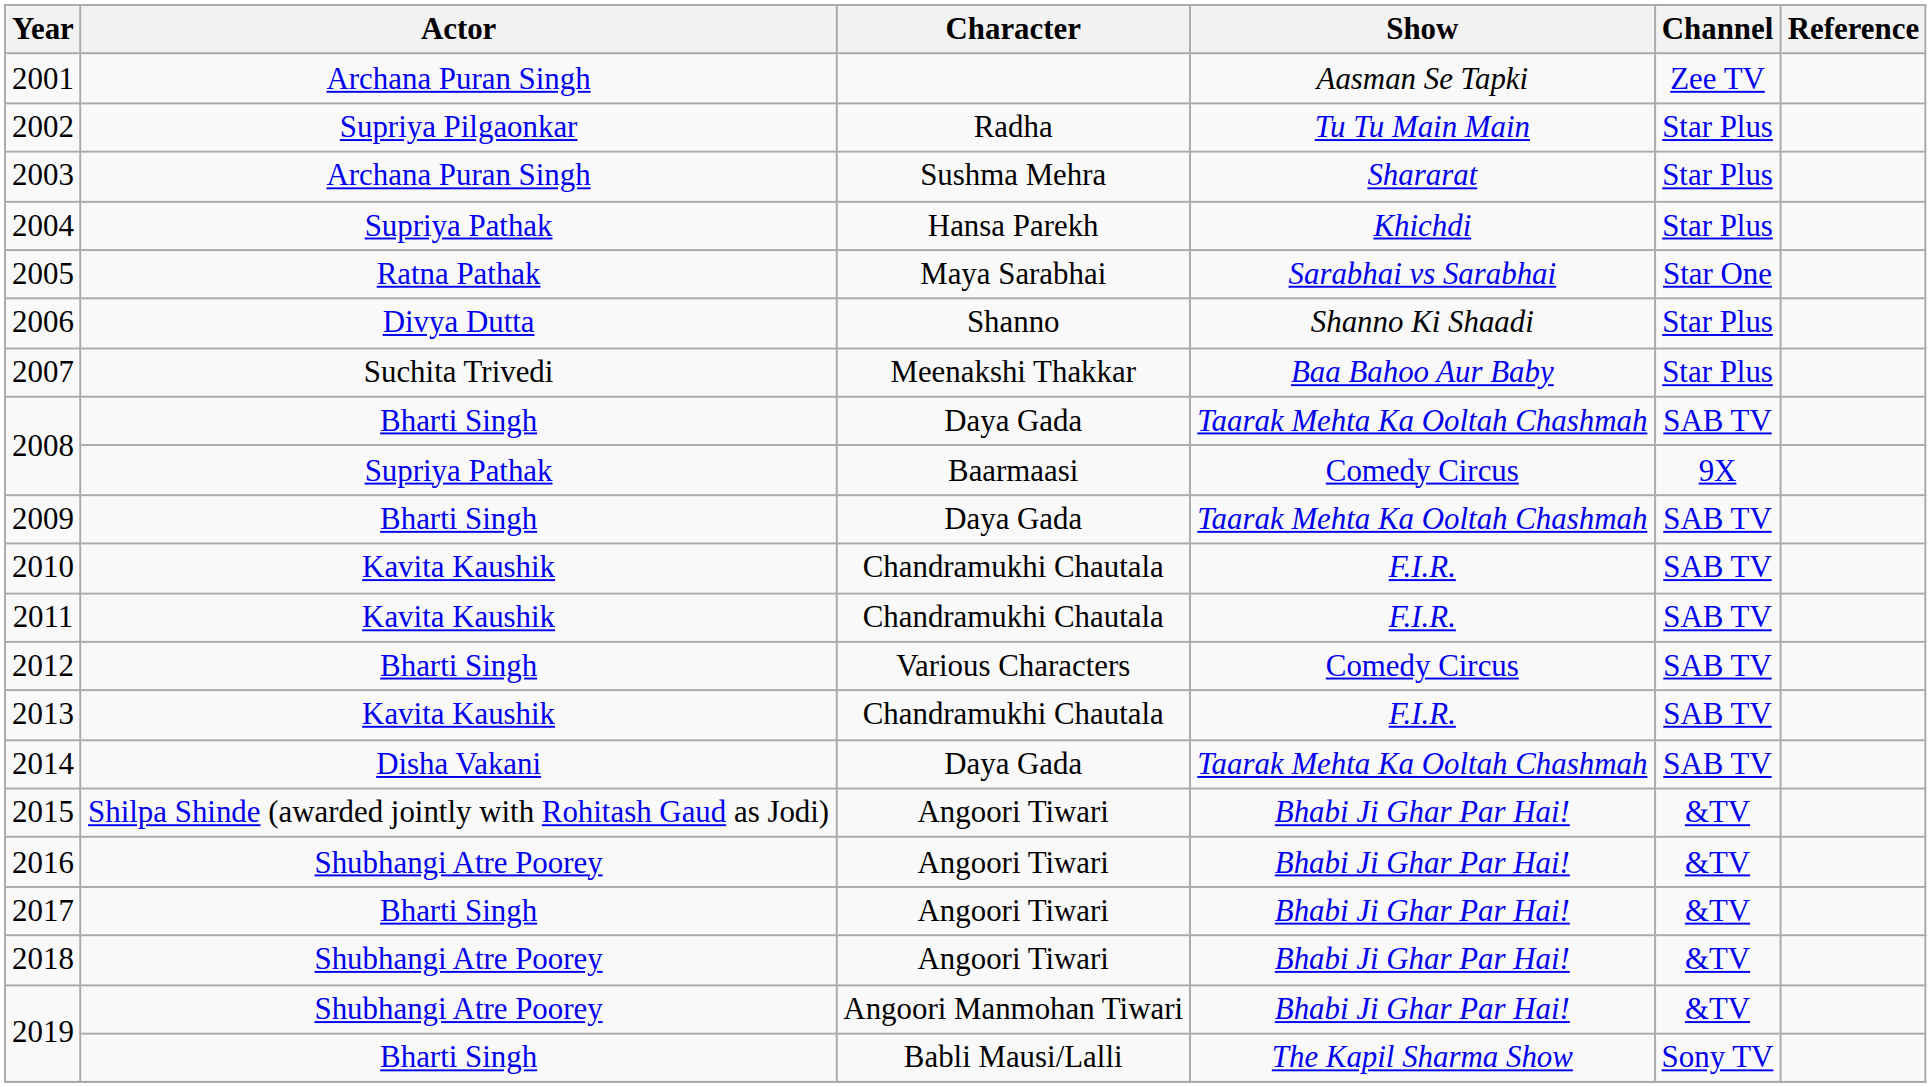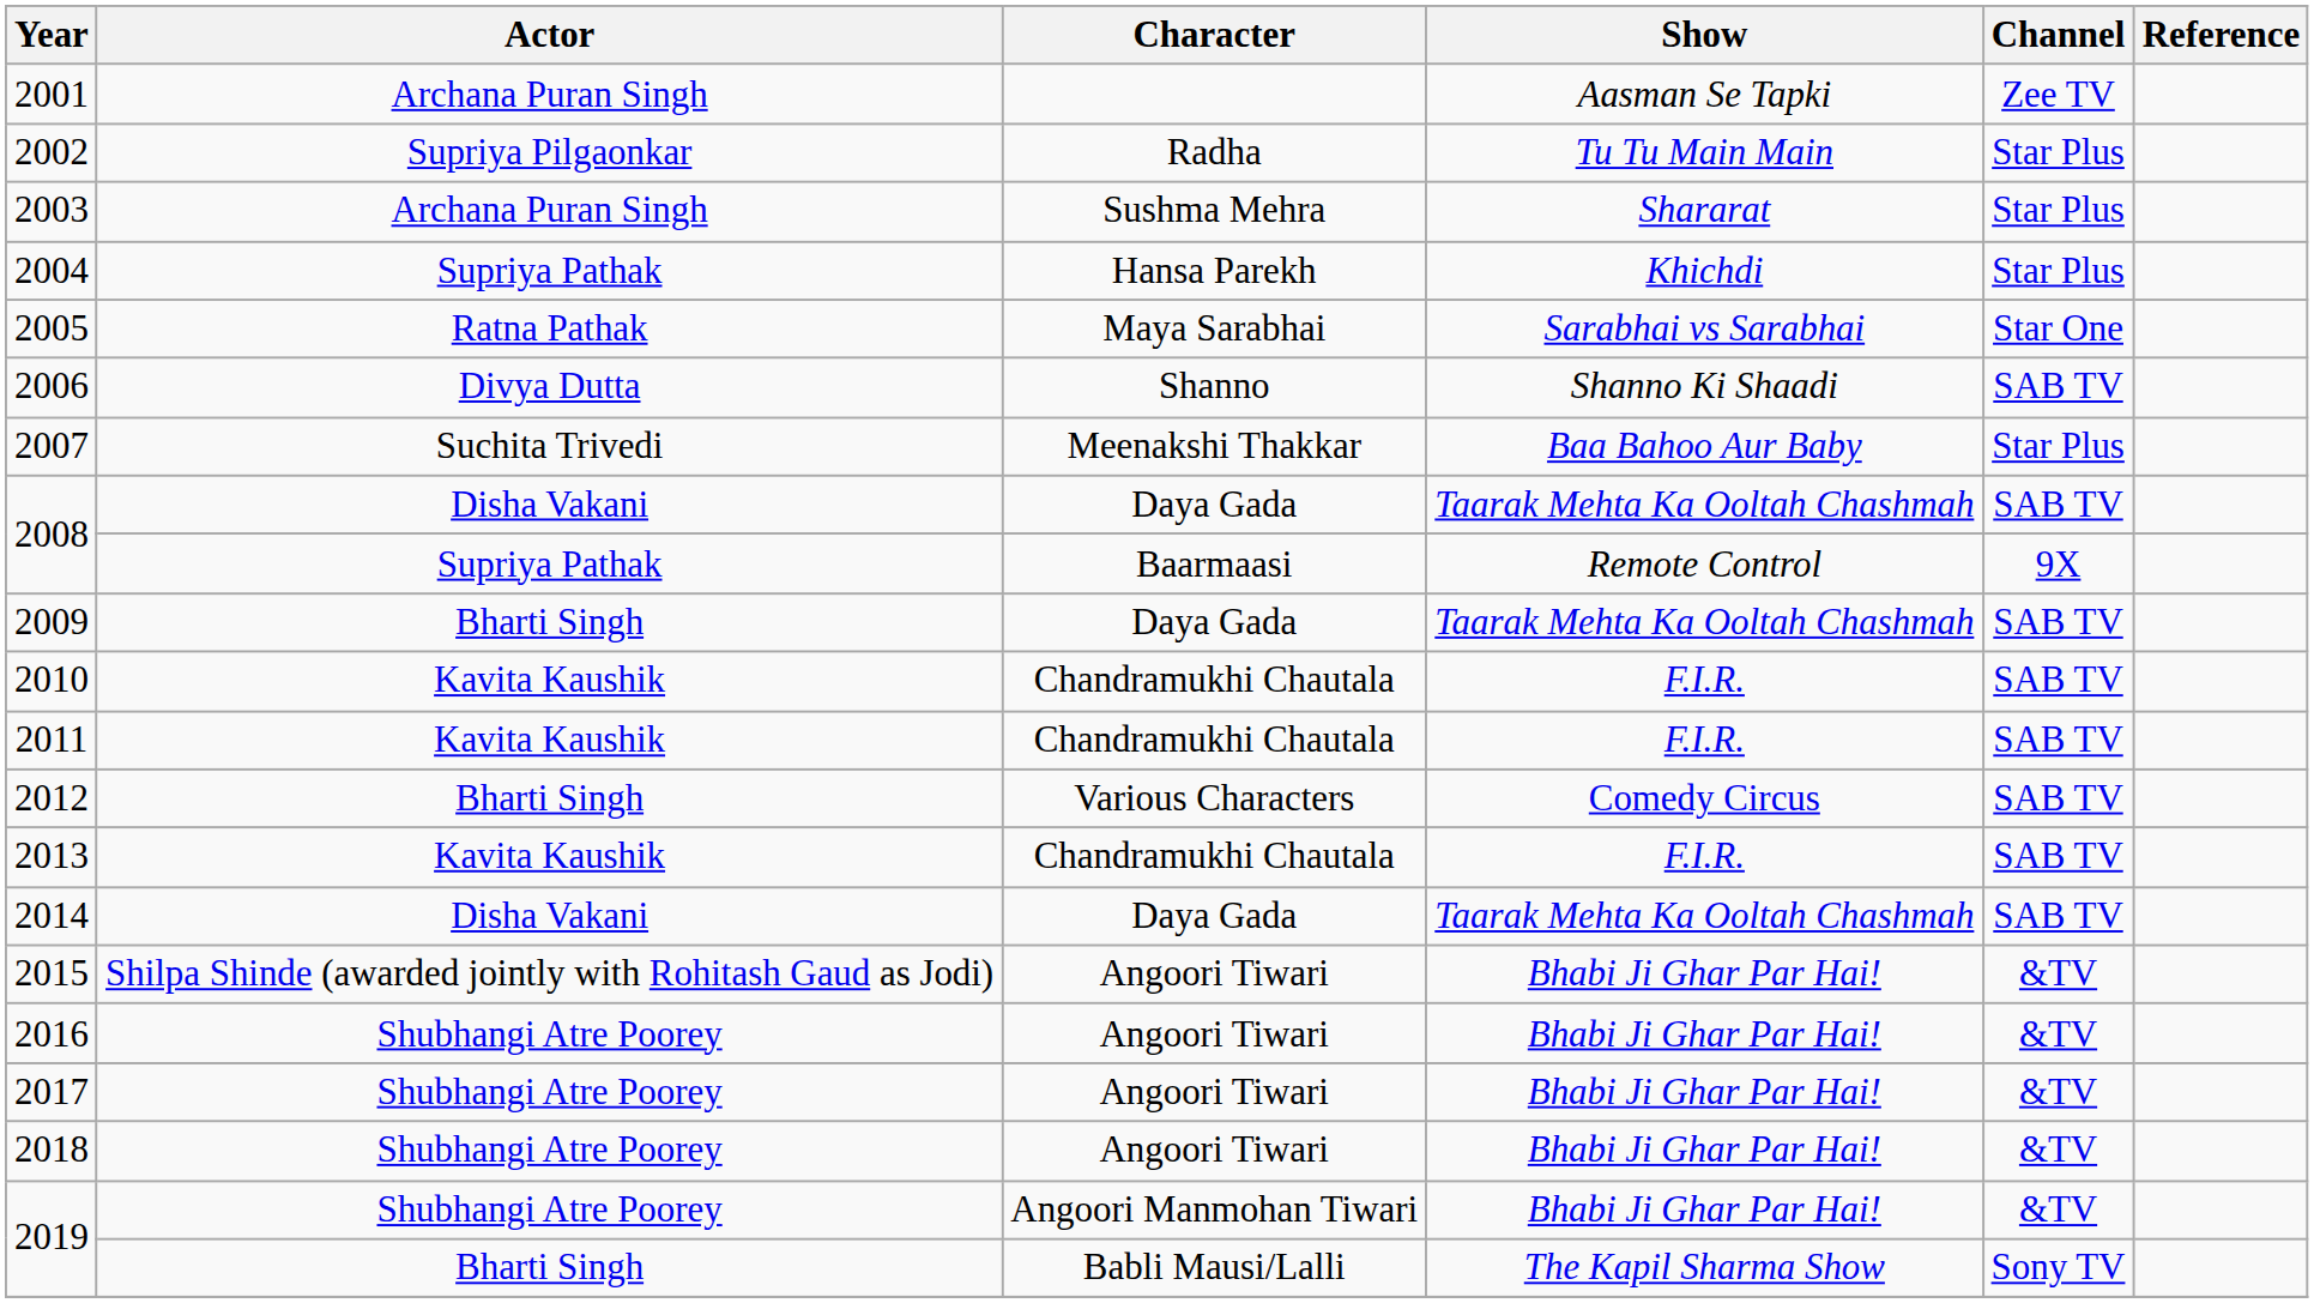 <table class="wikitable sortable" style="text-align:center;">
 <tr>
 <th>Year</th>
 <th>Actor</th>
 <th>Character</th>
 <th>Show</th>
 <th>Channel</th>
 <th>Reference</th>
 </tr>
 <tr>
 <td>2001</td>
 <td><a href='#'>Archana Puran Singh</a></td>
 <td></td>
 <td><em>Aasman Se Tapki</em></td>
 <td><a href='#'>Zee TV</a></td>
 <td></td>
 </tr>
 <tr>
 <td>2002</td>
 <td><a href='#'>Supriya Pilgaonkar</a></td>
 <td>Radha</td>
 <td><em><a href='#'>Tu Tu Main Main</a></em></td>
 <td><a href='#'>Star Plus</a></td>
 <td></td>
 </tr>
 <tr>
 <td>2003</td>
 <td><a href='#'>Archana Puran Singh</a></td>
 <td>Sushma Mehra</td>
 <td><em><a href='#'>Shararat</a></em></td>
 <td><a href='#'>Star Plus</a></td>
 <td></td>
 </tr>
 <tr>
 <td>2004</td>
 <td><a href='#'>Supriya Pathak</a></td>
 <td>Hansa Parekh</td>
 <td><em><a href='#'>Khichdi</a></em></td>
 <td><a href='#'>Star Plus</a></td>
 <td></td>
 </tr>
 <tr>
 <td>2005</td>
 <td><a href='#'>Ratna Pathak</a></td>
 <td>Maya Sarabhai</td>
 <td><em><a href='#'>Sarabhai vs Sarabhai</a></em></td>
 <td><a href='#'>Star One</a></td>
 <td></td>
 </tr>
 <tr>
 <td>2006</td>
 <td><a href='#'>Divya Dutta</a></td>
 <td>Shanno</td>
 <td><em>Shanno Ki Shaadi</em></td>
-<td><a href='#'>Star Plus</a></td>
+<td><a href='#'>SAB TV</a></td>
 <td></td>
 </tr>
 <tr>
 <td>2007</td>
 <td>Suchita Trivedi</td>
 <td>Meenakshi Thakkar</td>
 <td><em><a href='#'>Baa Bahoo Aur Baby</a></em></td>
 <td><a href='#'>Star Plus</a></td>
 <td></td>
 </tr>
 <tr>
 <td rowspan="2">2008</td>
-<td><a href='#'>Bharti Singh</a></td>
+<td><a href='#'>Disha Vakani</a></td>
 <td>Daya Gada</td>
 <td><em><a href='#'>Taarak Mehta Ka Ooltah Chashmah</a></em></td>
 <td><a href='#'>SAB TV</a></td>
 <td></td>
 </tr>
 <tr>
 <td><a href='#'>Supriya Pathak</a></td>
 <td>Baarmaasi</td>
-<td><a href='#'>Comedy Circus</a></td>
+<td><em>Remote Control</em></td>
 <td><a href='#'>9X</a></td>
 <td></td>
 </tr>
 <tr>
 <td>2009</td>
 <td><a href='#'>Bharti Singh</a></td>
 <td>Daya Gada</td>
 <td><em><a href='#'>Taarak Mehta Ka Ooltah Chashmah</a></em></td>
 <td><a href='#'>SAB TV</a></td>
 <td></td>
 </tr>
 <tr>
 <td>2010</td>
 <td><a href='#'>Kavita Kaushik</a></td>
 <td>Chandramukhi Chautala</td>
 <td><em><a href='#'>F.I.R.</a></em></td>
 <td><a href='#'>SAB TV</a></td>
 <td></td>
 </tr>
 <tr>
 <td>2011</td>
 <td><a href='#'>Kavita Kaushik</a></td>
 <td>Chandramukhi Chautala</td>
 <td><em><a href='#'>F.I.R.</a></em></td>
 <td><a href='#'>SAB TV</a></td>
 <td></td>
 </tr>
 <tr>
 <td>2012</td>
 <td><a href='#'>Bharti Singh</a></td>
 <td>Various Characters</td>
 <td><a href='#'>Comedy Circus</a></td>
 <td><a href='#'>SAB TV</a></td>
 <td></td>
 </tr>
 <tr>
 <td>2013</td>
 <td><a href='#'>Kavita Kaushik</a></td>
 <td>Chandramukhi Chautala</td>
 <td><em><a href='#'>F.I.R.</a></em></td>
 <td><a href='#'>SAB TV</a></td>
 <td></td>
 </tr>
 <tr>
 <td>2014</td>
 <td><a href='#'>Disha Vakani</a></td>
 <td>Daya Gada</td>
 <td><em><a href='#'>Taarak Mehta Ka Ooltah Chashmah</a></em></td>
 <td><a href='#'>SAB TV</a></td>
 <td></td>
 </tr>
 <tr>
 <td>2015</td>
 <td><a href='#'>Shilpa Shinde</a> (awarded jointly with <a href='#'>Rohitash Gaud</a> as Jodi)</td>
 <td>Angoori Tiwari</td>
 <td><em><a href='#'>Bhabi Ji Ghar Par Hai!</a></em></td>
 <td><a href='#'>&TV</a></td>
 <td></td>
 </tr>
 <tr>
 <td>2016</td>
 <td><a href='#'>Shubhangi Atre Poorey</a></td>
 <td>Angoori Tiwari</td>
 <td><em><a href='#'>Bhabi Ji Ghar Par Hai!</a></em></td>
 <td><a href='#'>&TV</a></td>
 <td></td>
 </tr>
 <tr>
 <td>2017</td>
-<td><a href='#'>Bharti Singh</a></td>
+<td><a href='#'>Shubhangi Atre Poorey</a></td>
 <td>Angoori Tiwari</td>
 <td><em><a href='#'>Bhabi Ji Ghar Par Hai!</a></em></td>
 <td><a href='#'>&TV</a></td>
 <td></td>
 </tr>
 <tr>
 <td>2018</td>
 <td><a href='#'>Shubhangi Atre Poorey</a></td>
 <td>Angoori Tiwari</td>
 <td><em><a href='#'>Bhabi Ji Ghar Par Hai!</a></em></td>
 <td><a href='#'>&TV</a></td>
 <td></td>
 </tr>
 <tr>
 <td rowspan="2">2019</td>
 <td><a href='#'>Shubhangi Atre Poorey</a></td>
 <td>Angoori Manmohan Tiwari</td>
 <td><em><a href='#'>Bhabi Ji Ghar Par Hai!</a></em></td>
 <td><a href='#'>&TV</a></td>
 <td></td>
 </tr>
 <tr>
 <td><a href='#'>Bharti Singh</a></td>
 <td>Babli Mausi/Lalli</td>
 <td><em><a href='#'>The Kapil Sharma Show</a></em></td>
 <td><a href='#'>Sony TV</a></td>
 <td></td>
 </tr>
 <tr>
 </tr>
 </table>
